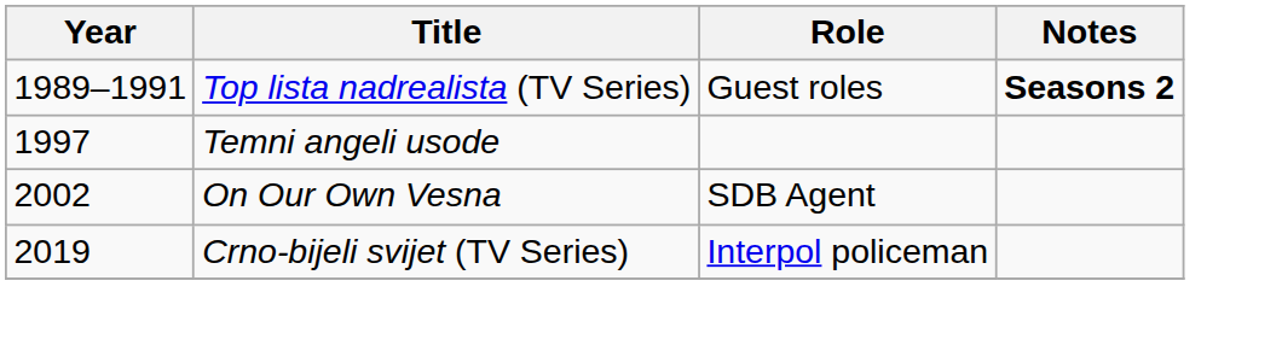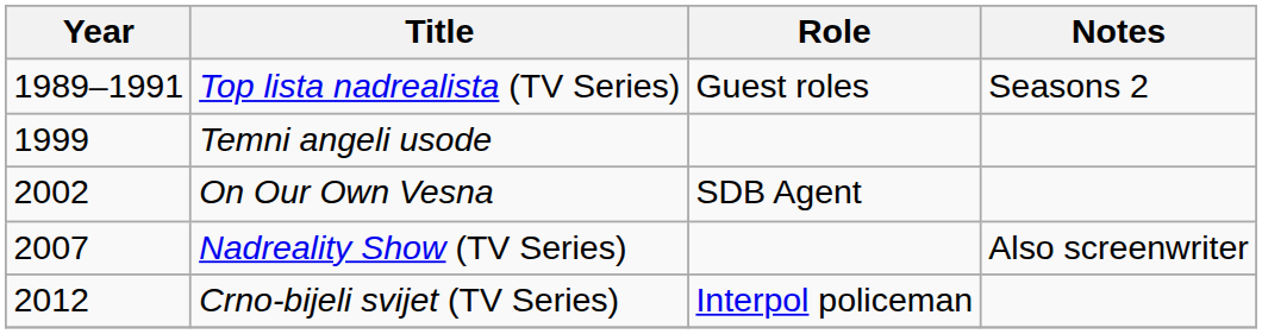 <table class="wikitable sortable">
 <tr>
 <th>Year</th>
 <th>Title</th>
 <th>Role</th>
 <th class="unsortable">Notes</th>
 </tr>
 <tr>
 <td>1989–1991</td>
 <td><em><a href='#'>Top lista nadrealista</a></em> (TV Series)</td>
 <td>Guest roles</td>
-<td><strong>Seasons 2</strong></td>
+<td>Seasons 2</td>
 </tr>
 <tr>
-<td>1997</td>
+<td>1999</td>
 <td><em>Temni angeli usode</em></td>
 <td></td>
 <td></td>
 </tr>
 <tr>
 <td>2002</td>
 <td><em>On Our Own Vesna</em></td>
 <td>SDB Agent</td>
 <td></td>
 </tr>
 <tr>
-<td>2019</td>
+<td>2007</td>
+<td><em><a href='#'>Nadreality Show</a></em> (TV Series)</td>
+<td></td>
+<td>Also screenwriter</td>
+</tr>
+<tr>
+<td>2012</td>
 <td><em>Crno-bijeli svijet</em> (TV Series)</td>
 <td><a href='#'>Interpol</a> policeman</td>
 <td></td>
 </tr>
 <tr>
 </tr>
 </table>
